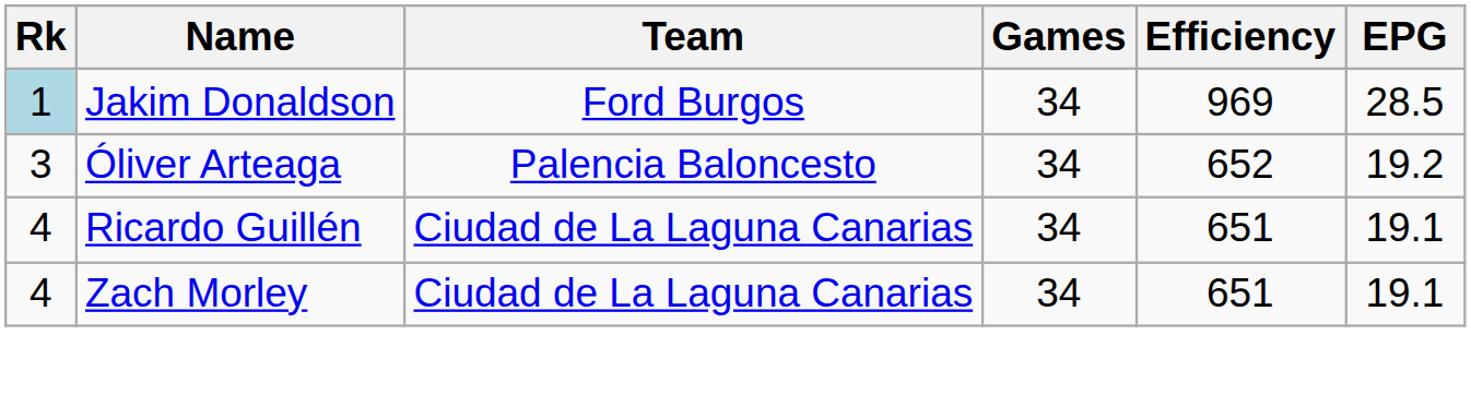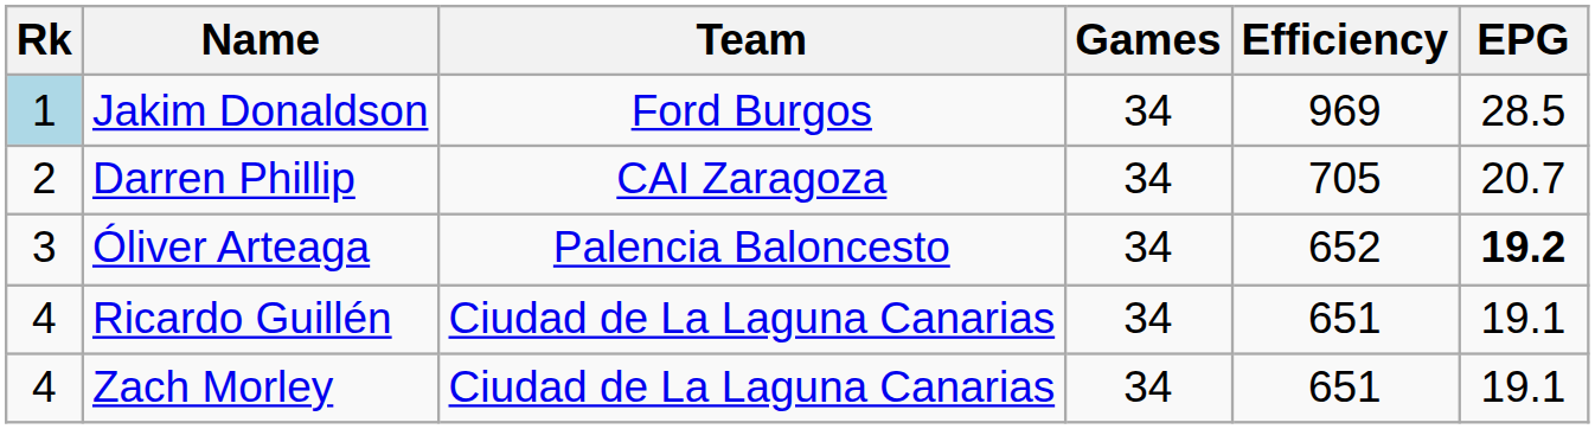 <table class="wikitable" style="text-align: center;">
 <tr>
 <th>Rk</th>
 <th>Name</th>
 <th>Team</th>
 <th>Games</th>
 <th>Efficiency</th>
 <th width=40>EPG</th>
 </tr>
 <tr>
 <td style="background: lightblue;">1</td>
 <td align="left"> <a href='#'>Jakim Donaldson</a></td>
 <td><a href='#'>Ford Burgos</a></td>
 <td>34</td>
 <td>969</td>
 <td>28.5</td>
 </tr>
 <tr>
+<td>2</td>
+<td align="left"> <a href='#'>Darren Phillip</a></td>
+<td><a href='#'>CAI Zaragoza</a></td>
+<td>34</td>
+<td>705</td>
+<td>20.7</td>
+</tr>
+<tr>
 <td>3</td>
 <td align="left"> <a href='#'>Óliver Arteaga</a></td>
 <td><a href='#'>Palencia Baloncesto</a></td>
 <td>34</td>
 <td>652</td>
-<td>19.2</td>
+<td><strong>19.2</strong></td>
 </tr>
 <tr>
 <td>4</td>
 <td align="left"> <a href='#'>Ricardo Guillén</a></td>
 <td><a href='#'>Ciudad de La Laguna Canarias</a></td>
 <td>34</td>
 <td>651</td>
 <td>19.1</td>
 </tr>
 <tr>
 <td>4</td>
 <td align="left"> <a href='#'>Zach Morley</a></td>
 <td><a href='#'>Ciudad de La Laguna Canarias</a></td>
 <td>34</td>
 <td>651</td>
 <td>19.1</td>
 </tr>
 </table>
